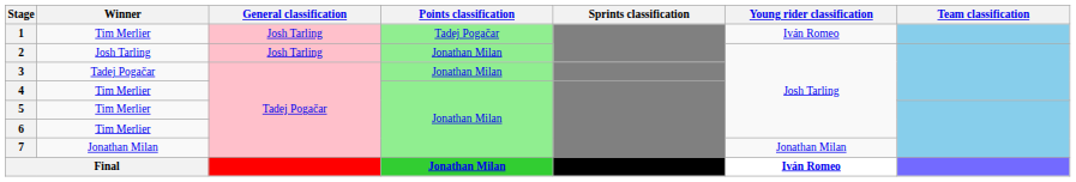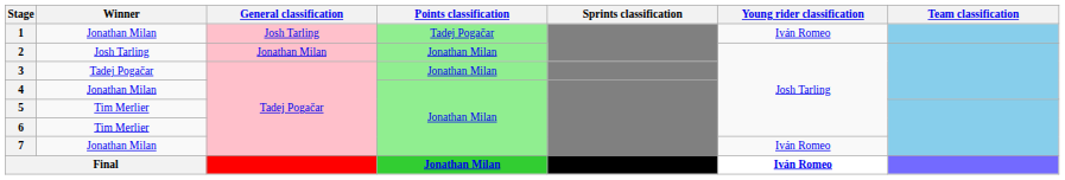 <table class="wikitable" style="text-align: center; font-size:smaller;">
 <tr style="background:#efefef;">
 <th style="width:1%;">Stage</th>
 <th style="width:16.5%;">Winner</th>
 <th style="width:16.5%;"><a href='#'>General classification</a><br></th>
 <th style="width:16.5%;"><a href='#'>Points classification</a><br></th>
 <th style="width:16.5%;">Sprints classification<br></th>
 <th style="width:16.5%;"><a href='#'>Young rider classification</a><br></th>
 <th style="width:16.5%;"><a href='#'>Team classification</a></th>
 </tr>
 <tr>
 <th>1</th>
-<td><a href='#'>Tim Merlier</a></td>
+<td><a href='#'>Jonathan Milan</a></td>
 <td style="background:pink;"><a href='#'>Josh Tarling</a></td>
 <td style="background:lightgreen;"><a href='#'>Tadej Pogačar</a></td>
 <td style="background:grey;" rowspan="2"></td>
 <td style="background:offwhite;"><a href='#'>Iván Romeo</a></td>
 <td style="background:skyblue;"></td>
 </tr>
 <tr>
 <th>2</th>
 <td><a href='#'>Josh Tarling</a></td>
-<td style="background:pink;"><a href='#'>Josh Tarling</a></td>
+<td style="background:pink;"><a href='#'>Jonathan Milan</a></td>
 <td style="background:lightgreen;"><a href='#'>Jonathan Milan</a></td>
 <td style="background:offwhite;" rowspan="5"><a href='#'>Josh Tarling</a></td>
 <td style="background:skyblue;" rowspan="3"></td>
 </tr>
 <tr>
 <th>3</th>
 <td><a href='#'>Tadej Pogačar</a></td>
 <td style="background:pink;" rowspan="5"><a href='#'>Tadej Pogačar</a></td>
 <td style="background:lightgreen;"><a href='#'>Jonathan Milan</a></td>
 <td style="background:grey;"></td>
 </tr>
 <tr>
 <th>4</th>
-<td><a href='#'>Tim Merlier</a></td>
+<td><a href='#'>Jonathan Milan</a></td>
 <td style="background:lightgreen;" rowspan="4"><a href='#'>Jonathan Milan</a></td>
 <td style="background:grey;" rowspan="4"></td>
 </tr>
 <tr>
 <th>5</th>
 <td><a href='#'>Tim Merlier</a></td>
 <td style="background:skyblue;" rowspan="3"></td>
 </tr>
 <tr>
 <th>6</th>
 <td><a href='#'>Tim Merlier</a></td>
 </tr>
 <tr>
 <th>7</th>
 <td><a href='#'>Jonathan Milan</a></td>
-<td style="background:offwhite;"><a href='#'>Jonathan Milan</a></td>
+<td style="background:offwhite;"><a href='#'>Iván Romeo</a></td>
 </tr>
 <tr>
 <th colspan="2">Final</th>
 <th style="background:red;"></th>
 <th style="background:limegreen;"><a href='#'>Jonathan Milan</a></th>
 <th style="background:black;"></th>
 <th style="background:white;"><a href='#'>Iván Romeo</a></th>
 <th style="background:#736aff;"></th>
 </tr>
 </table>
